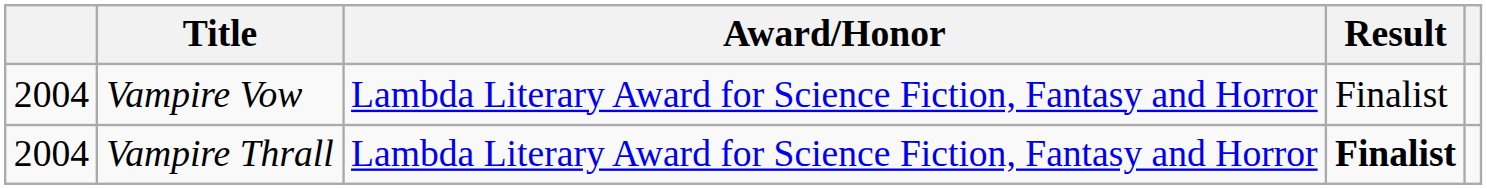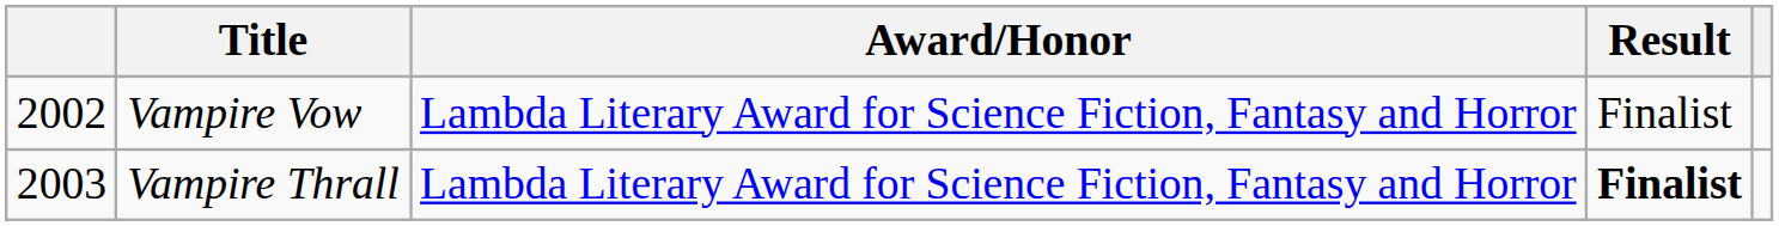 <table class="wikitable">
 <tr>
 <th></th>
 <th>Title</th>
 <th>Award/Honor</th>
 <th>Result</th>
 <th></th>
 </tr>
 <tr>
-<td>2004</td>
+<td>2002</td>
 <td><em>Vampire Vow</em></td>
 <td><a href='#'>Lambda Literary Award for Science Fiction, Fantasy and Horror</a></td>
 <td>Finalist</td>
 <td></td>
 </tr>
 <tr>
-<td>2004</td>
+<td>2003</td>
 <td><em>Vampire Thrall</em></td>
 <td><a href='#'>Lambda Literary Award for Science Fiction, Fantasy and Horror</a></td>
 <td><strong>Finalist</strong></td>
 <td></td>
 </tr>
 </table>
